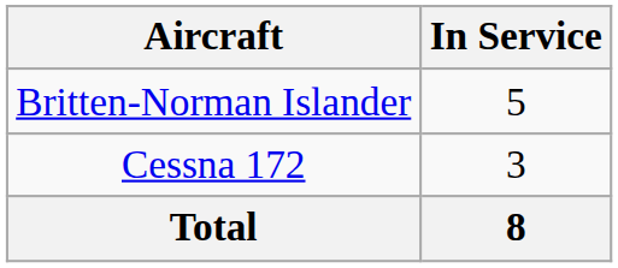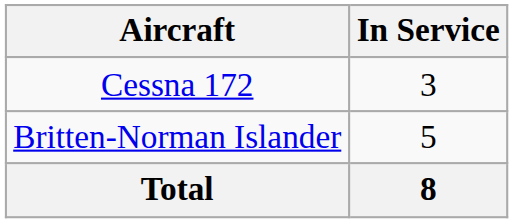 <table class="wikitable" style="margin:0.5em auto; text-align:center">
 <tr>
 <th>Aircraft</th>
 <th>In Service</th>
 </tr>
 <tr>
+<td><a href='#'>Cessna 172</a></td>
+<td align="center">3</td>
+</tr>
+<tr>
 <td><a href='#'>Britten-Norman Islander</a></td>
 <td align="center">5</td>
-</tr>
-<tr>
-<td><a href='#'>Cessna 172</a></td>
-<td align="center">3</td>
 </tr>
 <tr>
 <th>Total</th>
 <th>8</th>
 </tr>
 </table>
